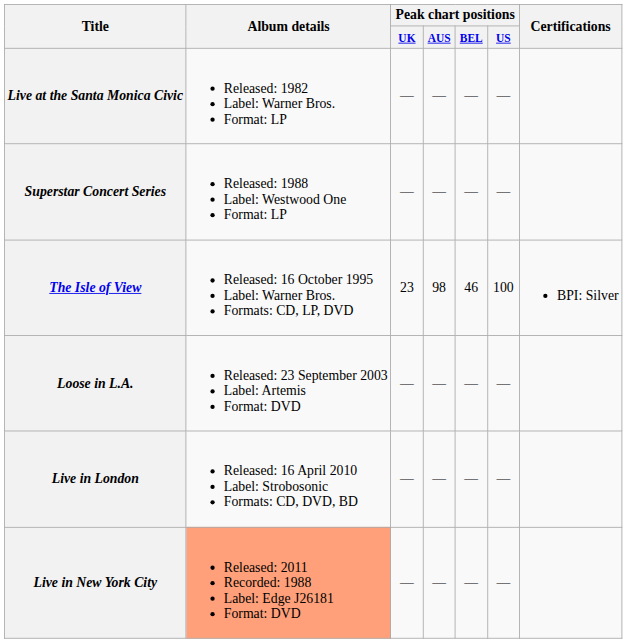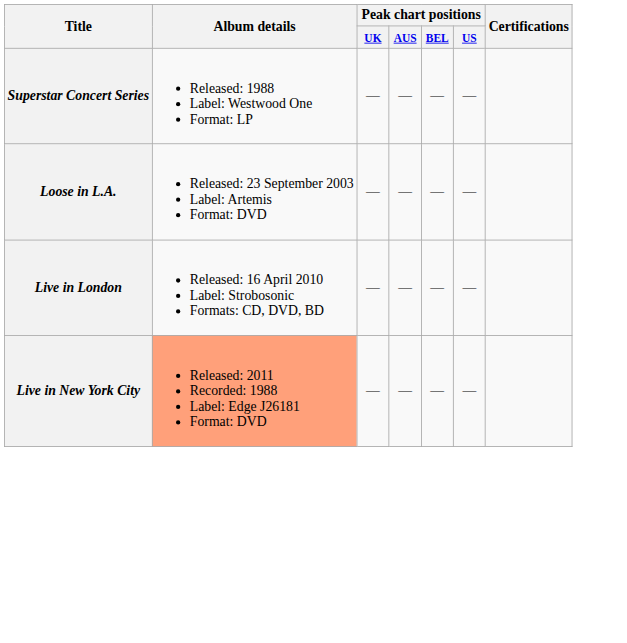 <table class="wikitable plainrowheaders">
 <tr>
 <th scope="col" rowspan="2">Title</th>
 <th scope="col" rowspan="2">Album details</th>
 <th scope="col" colspan="4">Peak chart positions</th>
 <th scope="col" rowspan="2">Certifications</th>
 </tr>
 <tr>
 <th width="30"><small><a href='#'>UK</a></small><br></th>
 <th width="30"><small><a href='#'>AUS</a></small><br></th>
 <th width="30"><small><a href='#'>BEL</a></small><br></th>
 <th width="30"><small><a href='#'>US</a></small><br></th>
 </tr>
 <tr>
-<th scope="row"><em>Live at the Santa Monica Civic</em></th>
-<td><br><ul><li>Released: 1982</li><li>Label: Warner Bros.</li><li>Format: LP</li></ul></td>
-<td align="center">—</td>
-<td align="center">—</td>
-<td align="center">—</td>
-<td align="center">—</td>
-<td></td>
-</tr>
-<tr>
 <th scope="row"><em>Superstar Concert Series</em></th>
 <td><br><ul><li>Released: 1988</li><li>Label: Westwood One</li><li>Format: LP</li></ul></td>
 <td align="center">—</td>
 <td align="center">—</td>
 <td align="center">—</td>
 <td align="center">—</td>
 <td></td>
-</tr>
-<tr>
-<th scope="row"><em><a href='#'>The Isle of View</a></em></th>
-<td><br><ul><li>Released: 16 October 1995</li><li>Label: Warner Bros.</li><li>Formats: CD, LP, DVD</li></ul></td>
-<td align="center">23</td>
-<td align="center">98</td>
-<td align="center">46</td>
-<td align="center">100</td>
-<td><br><ul><li>BPI: Silver</li></ul></td>
 </tr>
 <tr>
 <th scope="row"><em>Loose in L.A.</em></th>
 <td><br><ul><li>Released: 23 September 2003</li><li>Label: Artemis</li><li>Format: DVD</li></ul></td>
 <td align="center">—</td>
 <td align="center">—</td>
 <td align="center">—</td>
 <td align="center">—</td>
 <td></td>
 </tr>
 <tr>
 <th scope="row"><em>Live in London</em></th>
 <td><br><ul><li>Released: 16 April 2010</li><li>Label: Strobosonic</li><li>Formats: CD, DVD, BD</li></ul></td>
 <td align="center">—</td>
 <td align="center">—</td>
 <td align="center">—</td>
 <td align="center">—</td>
 <td></td>
 </tr>
 <tr>
 <th scope="row"><em>Live in New York City</em></th>
 <td style="background: lightsalmon;"><br><ul><li>Released: 2011</li><li>Recorded: 1988</li><li>Label: Edge J26181</li><li>Format: DVD</li></ul></td>
 <td align="center">—</td>
 <td align="center">—</td>
 <td align="center">—</td>
 <td align="center">—</td>
 <td></td>
 </tr>
 </table>
